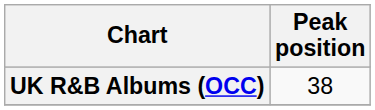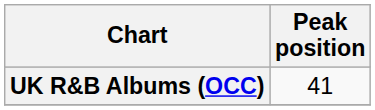 <table class="wikitable plainrowheaders sortable" style="text-align:center;" border="1">
 <tr>
 <th scope="col">Chart</th>
 <th scope="col">Peak<br>position</th>
 </tr>
 <tr>
 <th scope="row">UK R&B Albums (<a href='#'>OCC</a>)</th>
-<td>38</td>
+<td>41</td>
 </tr>
 <tr>
 </tr>
 </table>
